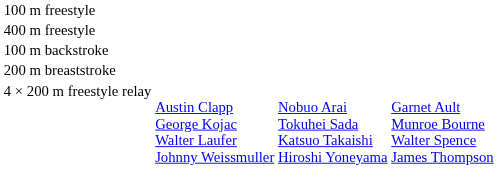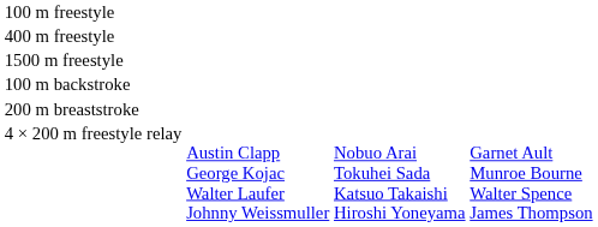 <table>
 <tr>
 <td>100 m freestyle<br></td>
 <td></td>
 <td></td>
 <td></td>
 </tr>
 <tr>
 <td>400 m freestyle<br></td>
+<td></td>
+<td></td>
+<td></td>
+</tr>
+<tr>
+<td>1500 m freestyle<br></td>
 <td></td>
 <td></td>
 <td></td>
 </tr>
 <tr>
 <td>100 m backstroke<br></td>
 <td></td>
 <td></td>
 <td></td>
 </tr>
 <tr>
 <td>200 m breaststroke<br></td>
 <td></td>
 <td></td>
 <td></td>
 </tr>
 <tr valign="top">
 <td>4 × 200 m freestyle relay<br></td>
 <td><br><a href='#'>Austin Clapp</a><br><a href='#'>George Kojac</a><br><a href='#'>Walter Laufer</a><br><a href='#'>Johnny Weissmuller</a></td>
 <td><br><a href='#'>Nobuo Arai</a><br><a href='#'>Tokuhei Sada</a><br><a href='#'>Katsuo Takaishi</a><br><a href='#'>Hiroshi Yoneyama</a></td>
 <td><br><a href='#'>Garnet Ault</a><br><a href='#'>Munroe Bourne</a><br><a href='#'>Walter Spence</a><br><a href='#'>James Thompson</a></td>
 </tr>
 </table>
